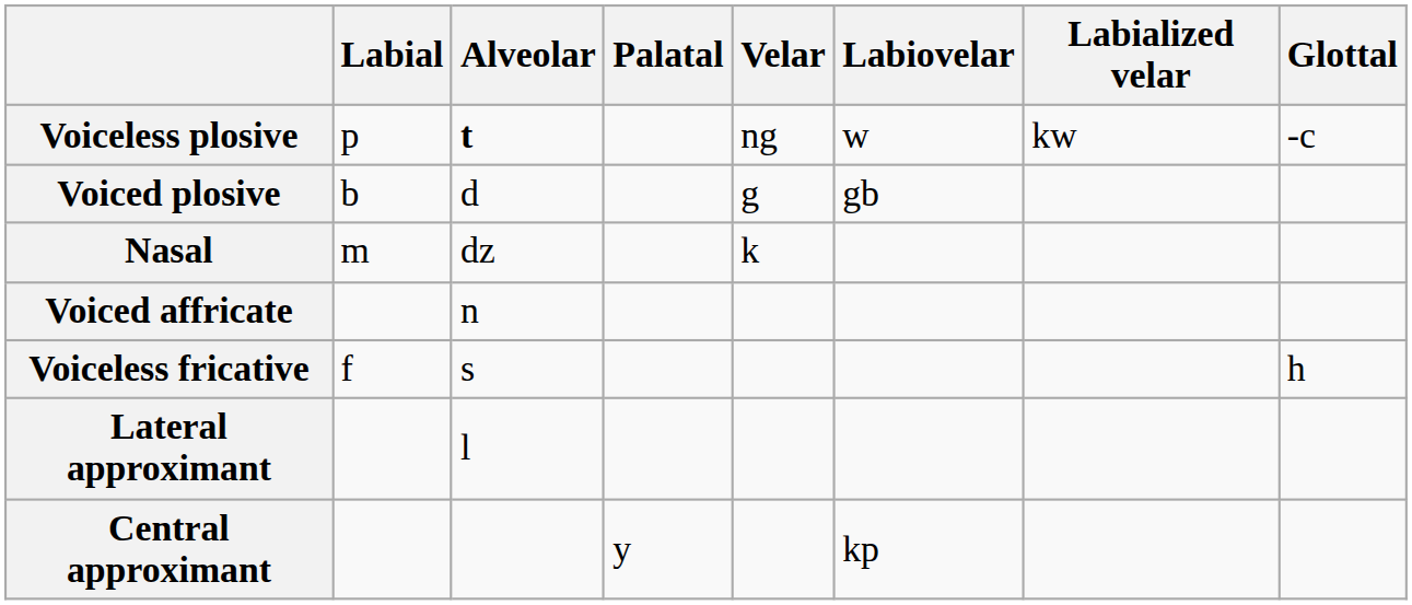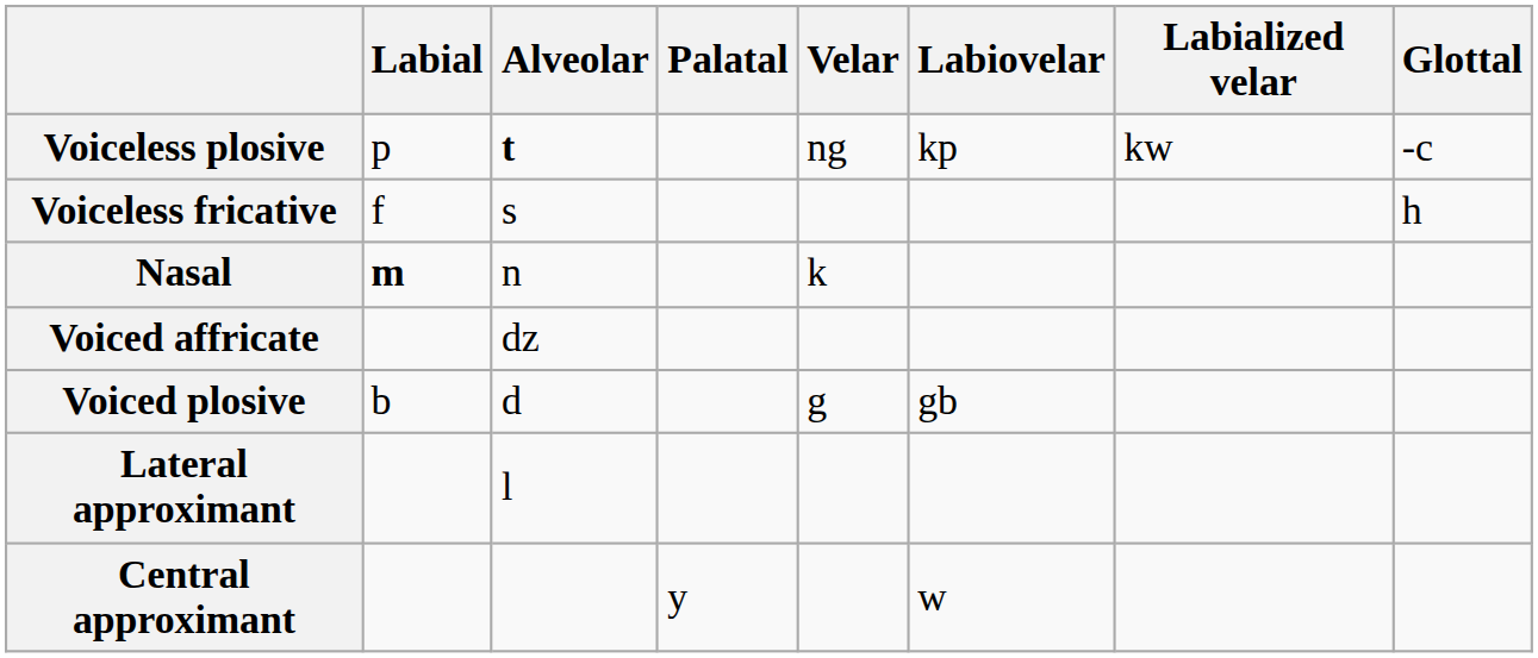 <table class="wikitable">
 <tr>
 <th></th>
 <th>Labial</th>
 <th>Alveolar</th>
 <th>Palatal</th>
 <th>Velar</th>
 <th>Labiovelar</th>
 <th>Labialized velar</th>
 <th>Glottal</th>
 </tr>
 <tr>
 <th>Voiceless plosive</th>
 <td>p</td>
 <td><strong>t</strong></td>
 <td></td>
 <td>ng</td>
-<td>w</td>
+<td>kp</td>
 <td>kw</td>
 <td>-c</td>
+</tr>
+<tr>
+<th>Voiceless fricative</th>
+<td>f</td>
+<td>s</td>
+<td></td>
+<td></td>
+<td></td>
+<td></td>
+<td>h</td>
+</tr>
+<tr>
+<th>Nasal</th>
+<td><strong>m</strong></td>
+<td>n</td>
+<td></td>
+<td>k</td>
+<td></td>
+<td></td>
+<td></td>
+</tr>
+<tr>
+<th>Voiced affricate</th>
+<td></td>
+<td>dz</td>
+<td></td>
+<td></td>
+<td></td>
+<td></td>
+<td></td>
 </tr>
 <tr>
 <th>Voiced plosive</th>
 <td>b</td>
 <td>d</td>
 <td></td>
 <td>g</td>
 <td>gb</td>
 <td></td>
 <td></td>
-</tr>
-<tr>
-<th>Nasal</th>
-<td>m</td>
-<td>dz</td>
-<td></td>
-<td>k</td>
-<td></td>
-<td></td>
-<td></td>
-</tr>
-<tr>
-<th>Voiced affricate</th>
-<td></td>
-<td>n</td>
-<td></td>
-<td></td>
-<td></td>
-<td></td>
-<td></td>
-</tr>
-<tr>
-<th>Voiceless fricative</th>
-<td>f</td>
-<td>s</td>
-<td></td>
-<td></td>
-<td></td>
-<td></td>
-<td>h</td>
 </tr>
 <tr>
 <th>Lateral approximant</th>
 <td></td>
 <td>l</td>
 <td></td>
 <td></td>
 <td></td>
 <td></td>
 <td></td>
 </tr>
 <tr>
 <th>Central approximant</th>
 <td></td>
 <td></td>
 <td>y</td>
 <td></td>
-<td>kp</td>
+<td>w</td>
 <td></td>
 <td></td>
 </tr>
 </table>
